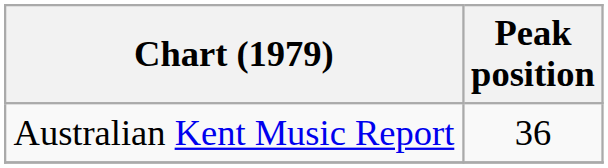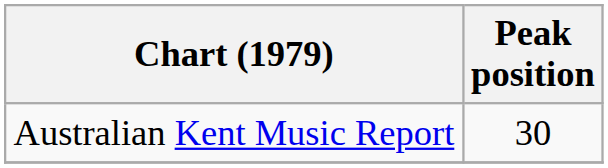 <table class="wikitable sortable plainrowheaders">
 <tr>
 <th scope="col">Chart (1979)</th>
 <th scope="col">Peak<br>position</th>
 </tr>
 <tr>
 <td>Australian <a href='#'>Kent Music Report</a></td>
-<td style="text-align:center;">36</td>
+<td style="text-align:center;">30</td>
 </tr>
 <tr>
 </tr>
 </table>
